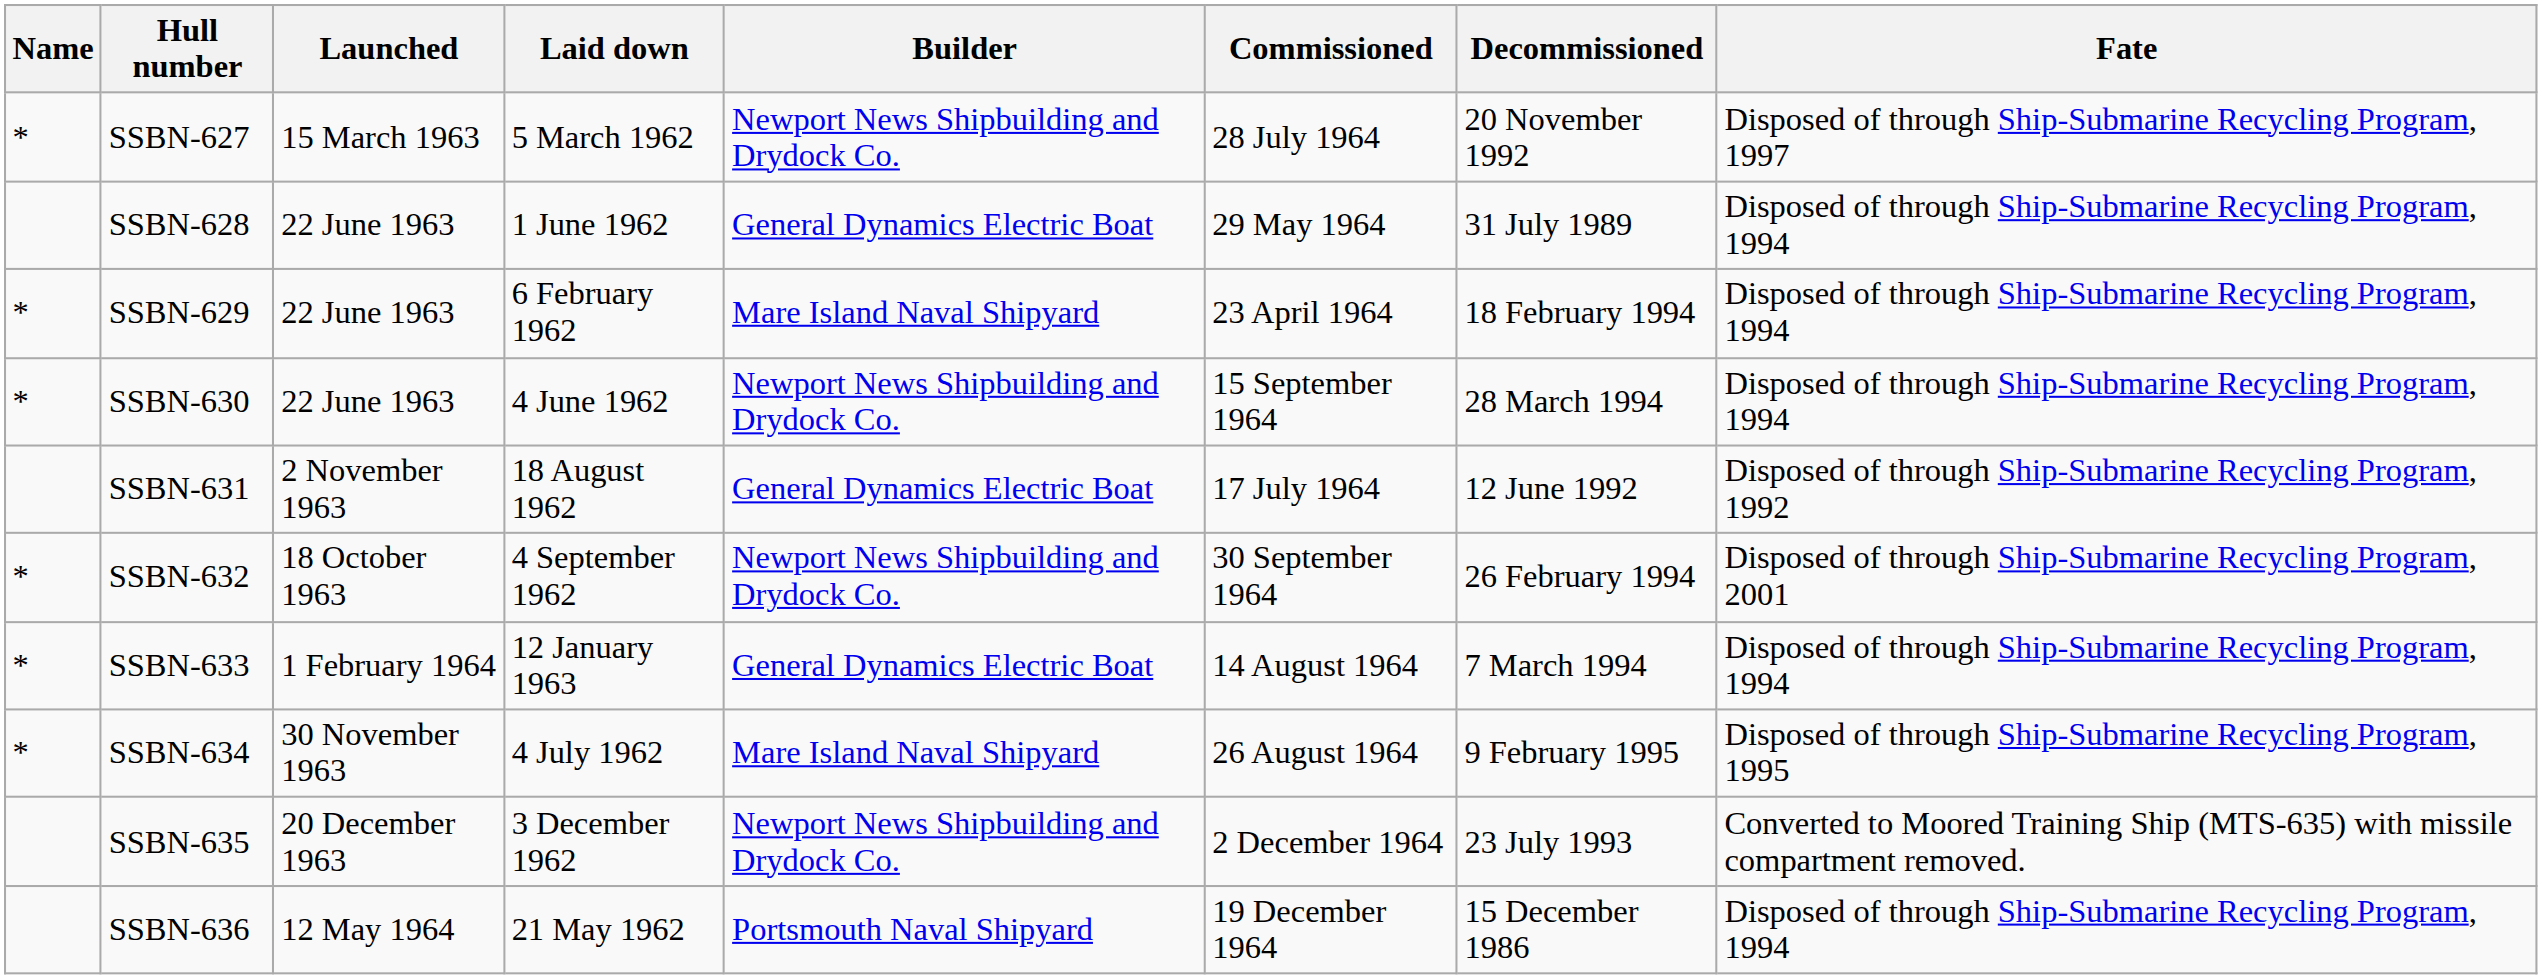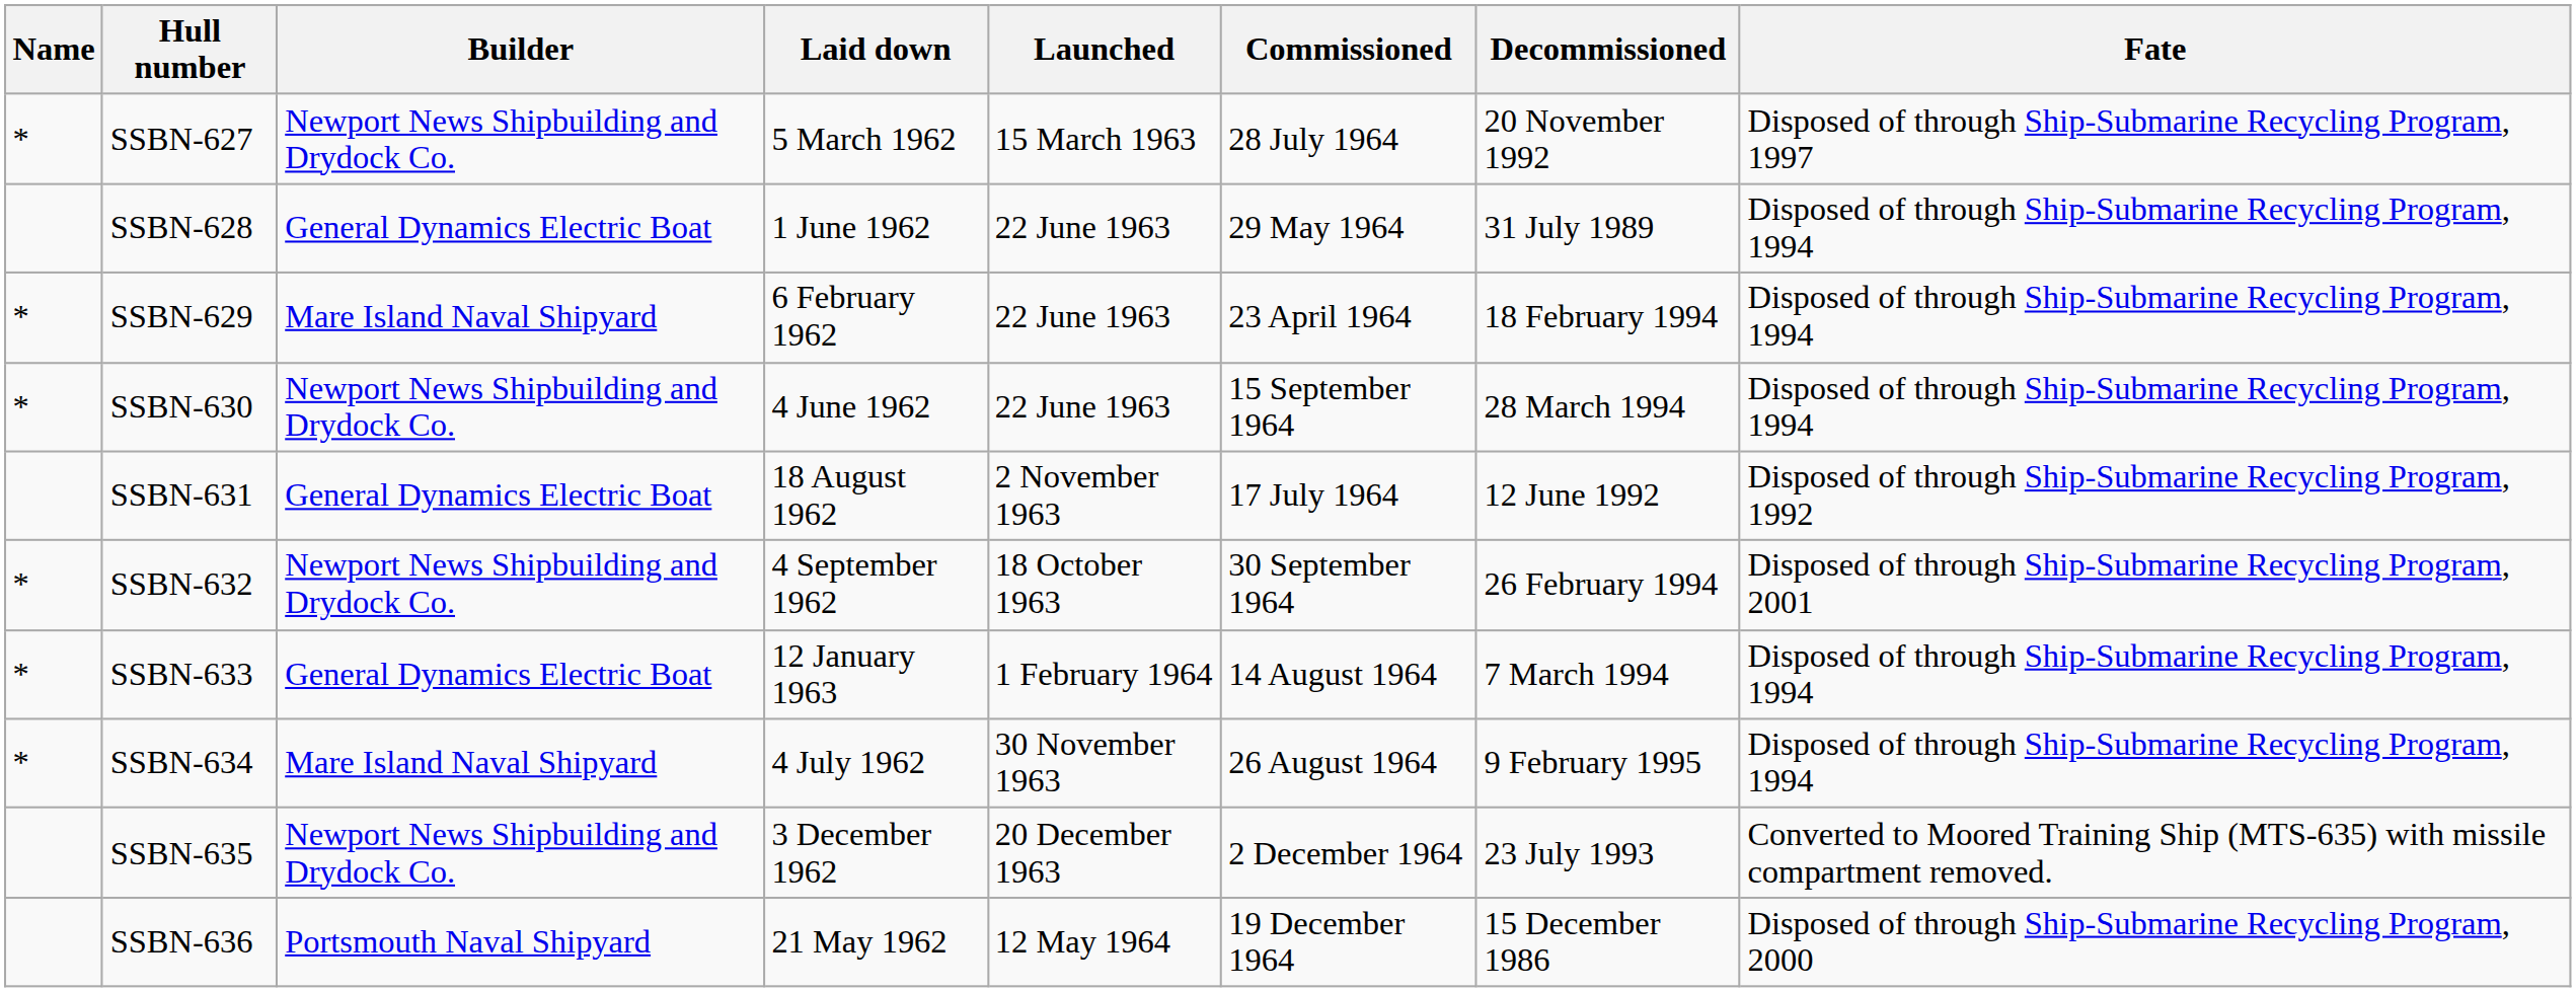 <table class="wikitable">
 <tr>
 <th>Name</th>
 <th>Hull number</th>
+<th>Builder</th>
+<th>Laid down</th>
 <th>Launched</th>
-<th>Laid down</th>
-<th>Builder</th>
 <th>Commissioned</th>
 <th>Decommissioned</th>
 <th>Fate</th>
 </tr>
 <tr>
 <td>*</td>
 <td>SSBN-627</td>
+<td><a href='#'>Newport News Shipbuilding and Drydock Co.</a></td>
+<td>5 March 1962</td>
 <td>15 March 1963</td>
-<td>5 March 1962</td>
-<td><a href='#'>Newport News Shipbuilding and Drydock Co.</a></td>
 <td>28 July 1964</td>
 <td>20 November 1992</td>
 <td>Disposed of through <a href='#'>Ship-Submarine Recycling Program</a>, 1997</td>
 </tr>
 <tr>
 <td></td>
 <td>SSBN-628</td>
+<td><a href='#'>General Dynamics Electric Boat</a></td>
+<td>1 June 1962</td>
 <td>22 June 1963</td>
-<td>1 June 1962</td>
-<td><a href='#'>General Dynamics Electric Boat</a></td>
 <td>29 May 1964</td>
 <td>31 July 1989</td>
 <td>Disposed of through <a href='#'>Ship-Submarine Recycling Program</a>, 1994</td>
 </tr>
 <tr>
 <td>*</td>
 <td>SSBN-629</td>
+<td><a href='#'>Mare Island Naval Shipyard</a></td>
+<td>6 February 1962</td>
 <td>22 June 1963</td>
-<td>6 February 1962</td>
-<td><a href='#'>Mare Island Naval Shipyard</a></td>
 <td>23 April 1964</td>
 <td>18 February 1994</td>
 <td>Disposed of through <a href='#'>Ship-Submarine Recycling Program</a>, 1994</td>
 </tr>
 <tr>
 <td>*</td>
 <td>SSBN-630</td>
+<td><a href='#'>Newport News Shipbuilding and Drydock Co.</a></td>
+<td>4 June 1962</td>
 <td>22 June 1963</td>
-<td>4 June 1962</td>
-<td><a href='#'>Newport News Shipbuilding and Drydock Co.</a></td>
 <td>15 September 1964</td>
 <td>28 March 1994</td>
 <td>Disposed of through <a href='#'>Ship-Submarine Recycling Program</a>, 1994</td>
 </tr>
 <tr>
 <td></td>
 <td>SSBN-631</td>
+<td><a href='#'>General Dynamics Electric Boat</a></td>
+<td>18 August 1962</td>
 <td>2 November 1963</td>
-<td>18 August 1962</td>
-<td><a href='#'>General Dynamics Electric Boat</a></td>
 <td>17 July 1964</td>
 <td>12 June 1992</td>
 <td>Disposed of through <a href='#'>Ship-Submarine Recycling Program</a>, 1992</td>
 </tr>
 <tr>
 <td>*</td>
 <td>SSBN-632</td>
+<td><a href='#'>Newport News Shipbuilding and Drydock Co.</a></td>
+<td>4 September 1962</td>
 <td>18 October 1963</td>
-<td>4 September 1962</td>
-<td><a href='#'>Newport News Shipbuilding and Drydock Co.</a></td>
 <td>30 September 1964</td>
 <td>26 February 1994</td>
 <td>Disposed of through <a href='#'>Ship-Submarine Recycling Program</a>, 2001</td>
 </tr>
 <tr>
 <td>*</td>
 <td>SSBN-633</td>
+<td><a href='#'>General Dynamics Electric Boat</a></td>
+<td>12 January 1963</td>
 <td>1 February 1964</td>
-<td>12 January 1963</td>
-<td><a href='#'>General Dynamics Electric Boat</a></td>
 <td>14 August 1964</td>
 <td>7 March 1994</td>
 <td>Disposed of through <a href='#'>Ship-Submarine Recycling Program</a>, 1994</td>
 </tr>
 <tr>
 <td>*</td>
 <td>SSBN-634</td>
+<td><a href='#'>Mare Island Naval Shipyard</a></td>
+<td>4 July 1962</td>
 <td>30 November 1963</td>
-<td>4 July 1962</td>
-<td><a href='#'>Mare Island Naval Shipyard</a></td>
 <td>26 August 1964</td>
 <td>9 February 1995</td>
-<td>Disposed of through <a href='#'>Ship-Submarine Recycling Program</a>, 1995</td>
+<td>Disposed of through <a href='#'>Ship-Submarine Recycling Program</a>, 1994</td>
 </tr>
 <tr>
 <td></td>
 <td>SSBN-635</td>
+<td><a href='#'>Newport News Shipbuilding and Drydock Co.</a></td>
+<td>3 December 1962</td>
 <td>20 December 1963</td>
-<td>3 December 1962</td>
-<td><a href='#'>Newport News Shipbuilding and Drydock Co.</a></td>
 <td>2 December 1964</td>
 <td>23 July 1993</td>
 <td>Converted to Moored Training Ship (MTS-635) with missile compartment removed.</td>
 </tr>
 <tr>
 <td></td>
 <td>SSBN-636</td>
+<td><a href='#'>Portsmouth Naval Shipyard</a></td>
+<td>21 May 1962</td>
 <td>12 May 1964</td>
-<td>21 May 1962</td>
-<td><a href='#'>Portsmouth Naval Shipyard</a></td>
 <td>19 December 1964</td>
 <td>15 December 1986</td>
-<td>Disposed of through <a href='#'>Ship-Submarine Recycling Program</a>, 1994</td>
+<td>Disposed of through <a href='#'>Ship-Submarine Recycling Program</a>, 2000</td>
 </tr>
 </table>
